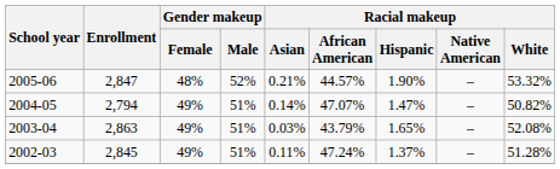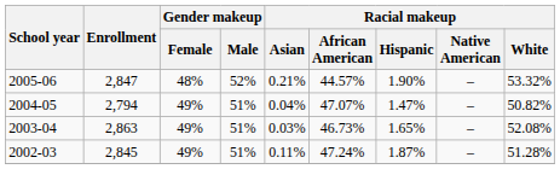 <table class="wikitable" style="font-size: 95%;">
 <tr>
 <th rowspan="2">School year</th>
 <th rowspan="2">Enrollment</th>
 <th colspan="2">Gender makeup</th>
 <th colspan="5">Racial makeup</th>
 </tr>
 <tr>
 <th>Female</th>
 <th>Male</th>
 <th>Asian</th>
 <th>African <br>American</th>
 <th>Hispanic</th>
 <th>Native <br>American</th>
 <th>White</th>
 </tr>
 <tr>
 <td align="left">2005-06</td>
 <td align="center">2,847</td>
 <td align="center">48%</td>
 <td align="center">52%</td>
 <td align="center">0.21%</td>
 <td align="center">44.57%</td>
 <td align="center">1.90%</td>
 <td align="center">–</td>
 <td align="center">53.32%</td>
 </tr>
 <tr>
 <td align="left">2004-05</td>
 <td align="center">2,794</td>
 <td align="center">49%</td>
 <td align="center">51%</td>
-<td align="center">0.14%</td>
+<td align="center">0.04%</td>
 <td align="center">47.07%</td>
 <td align="center">1.47%</td>
 <td align="center">–</td>
 <td align="center">50.82%</td>
 </tr>
 <tr>
 <td align="left">2003-04</td>
 <td align="center">2,863</td>
 <td align="center">49%</td>
 <td align="center">51%</td>
 <td align="center">0.03%</td>
-<td align="center">43.79%</td>
+<td align="center">46.73%</td>
 <td align="center">1.65%</td>
 <td align="center">–</td>
 <td align="center">52.08%</td>
 </tr>
 <tr>
 <td align="left">2002-03</td>
 <td align="center">2,845</td>
 <td align="center">49%</td>
 <td align="center">51%</td>
 <td align="center">0.11%</td>
 <td align="center">47.24%</td>
-<td align="center">1.37%</td>
+<td align="center">1.87%</td>
 <td align="center">–</td>
 <td align="center">51.28%</td>
 </tr>
 <tr>
 </tr>
 </table>
